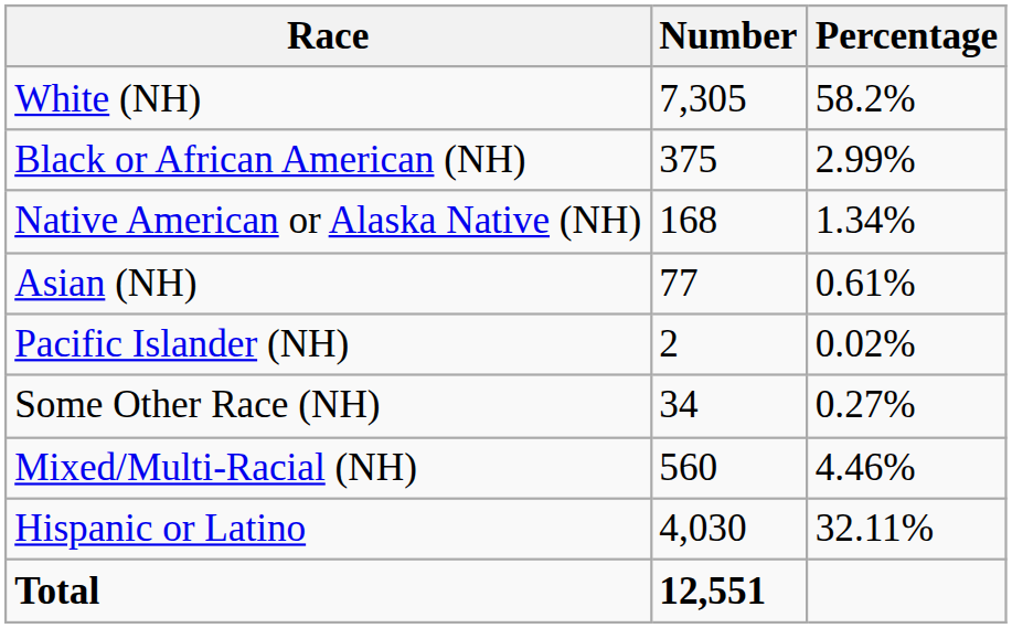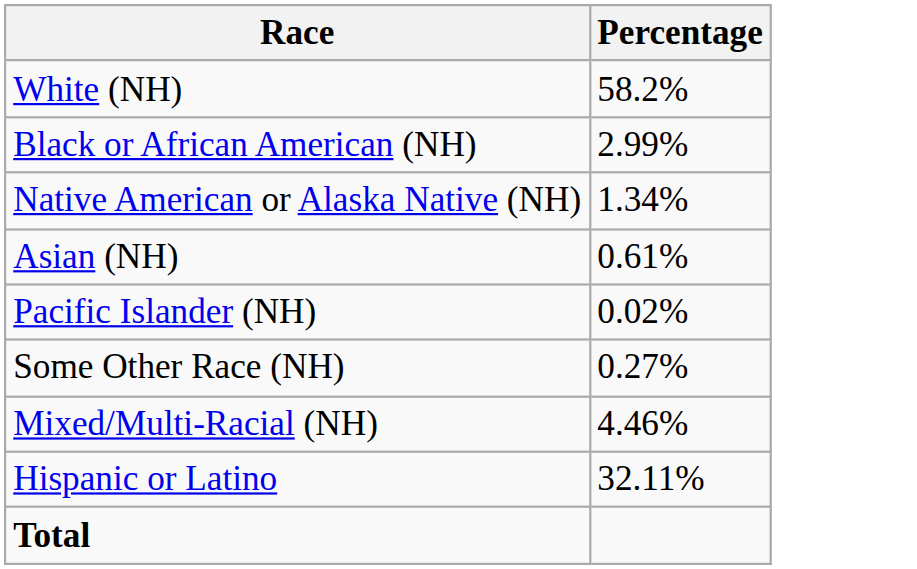 <table class="wikitable">
 <tr>
 <th>Race</th>
-<th>Number</th>
 <th>Percentage</th>
 </tr>
 <tr>
 <td><a href='#'>White</a> (NH)</td>
-<td>7,305</td>
 <td>58.2%</td>
 </tr>
 <tr>
 <td><a href='#'>Black or African American</a> (NH)</td>
-<td>375</td>
 <td>2.99%</td>
 </tr>
 <tr>
 <td><a href='#'>Native American</a> or <a href='#'>Alaska Native</a> (NH)</td>
-<td>168</td>
 <td>1.34%</td>
 </tr>
 <tr>
 <td><a href='#'>Asian</a> (NH)</td>
-<td>77</td>
 <td>0.61%</td>
 </tr>
 <tr>
 <td><a href='#'>Pacific Islander</a> (NH)</td>
-<td>2</td>
 <td>0.02%</td>
 </tr>
 <tr>
 <td>Some Other Race (NH)</td>
-<td>34</td>
 <td>0.27%</td>
 </tr>
 <tr>
 <td><a href='#'>Mixed/Multi-Racial</a> (NH)</td>
-<td>560</td>
 <td>4.46%</td>
 </tr>
 <tr>
 <td><a href='#'>Hispanic or Latino</a></td>
-<td>4,030</td>
 <td>32.11%</td>
 </tr>
 <tr>
 <td><strong>Total</strong></td>
-<td><strong>12,551</strong></td>
 <td></td>
 </tr>
 </table>
